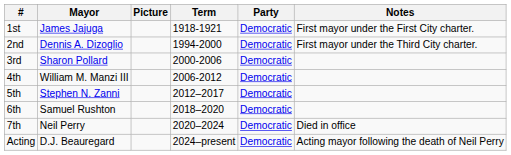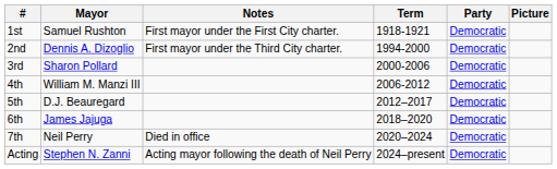 <table class=wikitable style="text-align:left">
 <tr>
 <th>#</th>
 <th>Mayor</th>
-<th>Picture</th>
+<th>Notes</th>
 <th>Term</th>
 <th>Party</th>
-<th>Notes</th>
+<th>Picture</th>
 </tr>
 <tr>
 <td>1st</td>
-<td><a href='#'>James Jajuga</a></td>
-<td></td>
+<td>Samuel Rushton</td>
+<td>First mayor under the First City charter.</td>
 <td>1918-1921</td>
 <td><a href='#'>Democratic</a></td>
-<td>First mayor under the First City charter.</td>
+<td></td>
 </tr>
 <tr>
 <td>2nd</td>
 <td><a href='#'>Dennis A. Dizoglio</a></td>
-<td></td>
+<td>First mayor under the Third City charter.</td>
 <td>1994-2000</td>
 <td><a href='#'>Democratic</a></td>
-<td>First mayor under the Third City charter.</td>
+<td></td>
 </tr>
 <tr>
 <td>3rd</td>
 <td><a href='#'>Sharon Pollard</a></td>
 <td></td>
 <td>2000-2006</td>
 <td><a href='#'>Democratic</a></td>
 <td></td>
 </tr>
 <tr>
 <td>4th</td>
 <td>William M. Manzi III</td>
 <td></td>
 <td>2006-2012</td>
 <td><a href='#'>Democratic</a></td>
 <td></td>
 </tr>
 <tr>
 <td>5th</td>
-<td><a href='#'>Stephen N. Zanni</a></td>
+<td>D.J. Beauregard</td>
 <td></td>
 <td>2012–2017</td>
 <td><a href='#'>Democratic</a></td>
 <td></td>
 </tr>
 <tr>
 <td>6th</td>
-<td>Samuel Rushton</td>
+<td><a href='#'>James Jajuga</a></td>
 <td></td>
 <td>2018–2020</td>
 <td><a href='#'>Democratic</a></td>
 <td></td>
 </tr>
 <tr>
 <td>7th</td>
 <td>Neil Perry</td>
-<td></td>
+<td>Died in office</td>
 <td>2020–2024</td>
 <td><a href='#'>Democratic</a></td>
-<td>Died in office</td>
+<td></td>
 </tr>
 <tr>
 <td>Acting</td>
-<td>D.J. Beauregard</td>
-<td></td>
+<td><a href='#'>Stephen N. Zanni</a></td>
+<td>Acting mayor following the death of Neil Perry</td>
 <td>2024–present</td>
 <td><a href='#'>Democratic</a></td>
-<td>Acting mayor following the death of Neil Perry</td>
+<td></td>
 </tr>
 </table>
